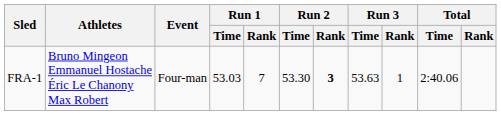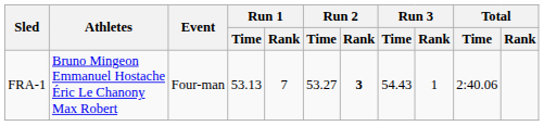 <table class="wikitable"  border="1" style="font-size:90%">
 <tr>
 <th rowspan="2">Sled</th>
 <th rowspan="2">Athletes</th>
 <th rowspan="2">Event</th>
 <th colspan="2">Run 1</th>
 <th colspan="2">Run 2</th>
 <th colspan="2">Run 3</th>
 <th colspan="2">Total</th>
 </tr>
 <tr>
 <th>Time</th>
 <th>Rank</th>
 <th>Time</th>
 <th>Rank</th>
 <th>Time</th>
 <th>Rank</th>
 <th>Time</th>
 <th>Rank</th>
 </tr>
 <tr>
 <td align="center">FRA-1</td>
 <td><a href='#'>Bruno Mingeon</a><br><a href='#'>Emmanuel Hostache</a><br><a href='#'>Éric Le Chanony</a><br><a href='#'>Max Robert</a></td>
 <td>Four-man</td>
-<td align="center">53.03</td>
+<td align="center">53.13</td>
 <td align="center">7</td>
-<td align="center">53.30</td>
+<td align="center">53.27</td>
 <td align="center"><strong>3</strong></td>
-<td align="center">53.63</td>
+<td align="center">54.43</td>
 <td align="center">1</td>
 <td align="center">2:40.06</td>
 <td align="center"></td>
 </tr>
 </table>
